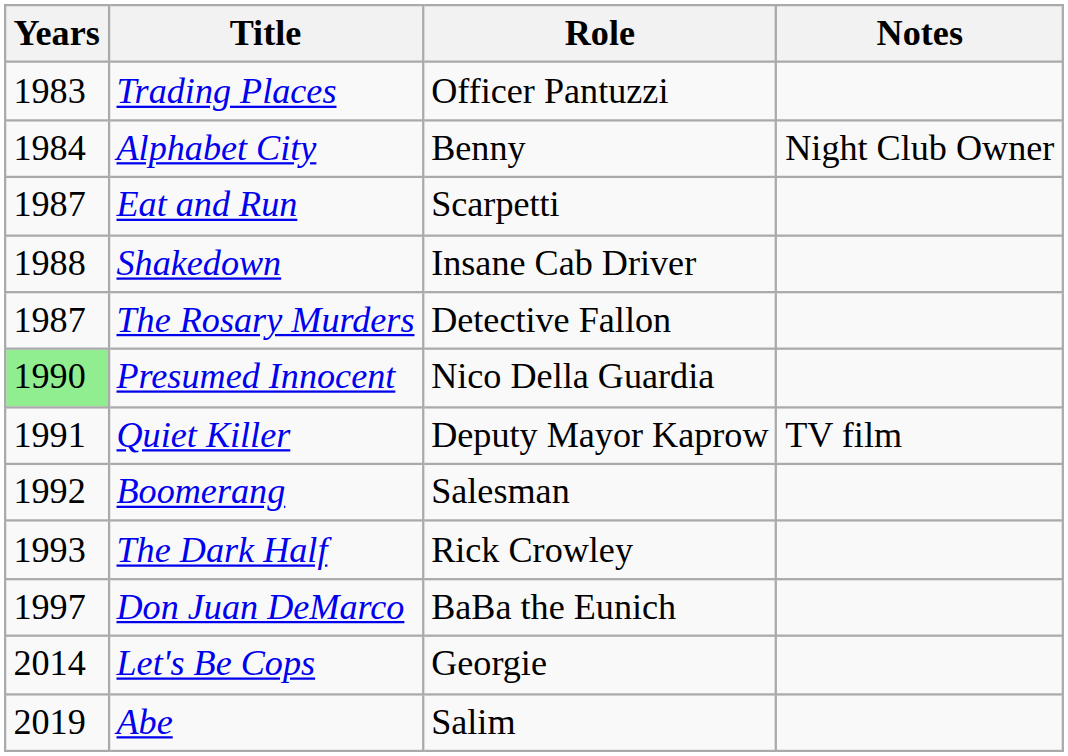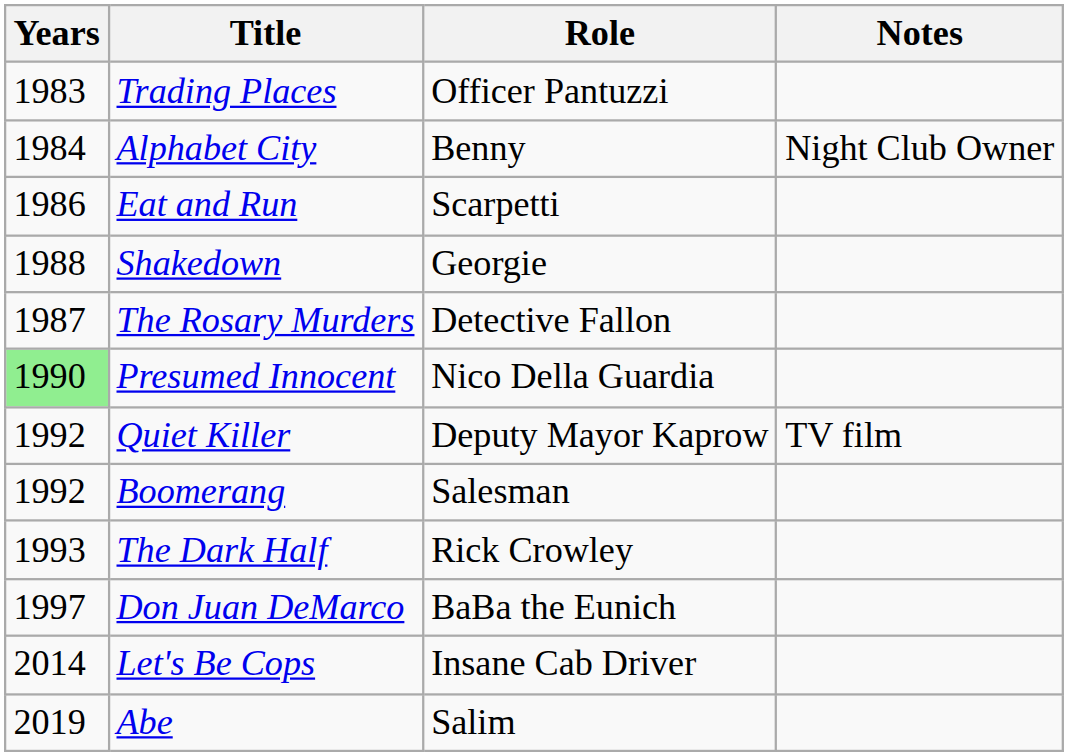 <table class="wikitable">
 <tr>
 <th>Years</th>
 <th>Title</th>
 <th>Role</th>
 <th>Notes</th>
 </tr>
 <tr>
 <td>1983</td>
 <td><em><a href='#'>Trading Places</a></em></td>
 <td>Officer Pantuzzi</td>
 <td></td>
 </tr>
 <tr>
 <td>1984</td>
 <td><em><a href='#'>Alphabet City</a></em></td>
 <td>Benny</td>
 <td>Night Club Owner</td>
 </tr>
 <tr>
-<td>1987</td>
+<td>1986</td>
 <td><em><a href='#'>Eat and Run</a></em></td>
 <td>Scarpetti</td>
 <td></td>
 </tr>
 <tr>
 <td>1988</td>
 <td><em><a href='#'>Shakedown</a></em></td>
-<td>Insane Cab Driver</td>
+<td>Georgie</td>
 <td></td>
 </tr>
 <tr>
 <td>1987</td>
 <td><em><a href='#'>The Rosary Murders</a></em></td>
 <td>Detective Fallon</td>
 <td></td>
 </tr>
 <tr>
 <td style="background: lightgreen;">1990</td>
 <td><em><a href='#'>Presumed Innocent</a></em></td>
 <td>Nico Della Guardia</td>
 <td></td>
 </tr>
 <tr>
-<td>1991</td>
+<td>1992</td>
 <td><em><a href='#'>Quiet Killer</a></em></td>
 <td>Deputy Mayor Kaprow</td>
 <td>TV film</td>
 </tr>
 <tr>
 <td>1992</td>
 <td><em><a href='#'>Boomerang</a></em></td>
 <td>Salesman</td>
 <td></td>
 </tr>
 <tr>
 <td>1993</td>
 <td><em><a href='#'>The Dark Half</a></em></td>
 <td>Rick Crowley</td>
 <td></td>
 </tr>
 <tr>
 <td>1997</td>
 <td><em><a href='#'>Don Juan DeMarco</a></em></td>
 <td>BaBa the Eunich</td>
 <td></td>
 </tr>
 <tr>
 <td>2014</td>
 <td><em><a href='#'>Let's Be Cops</a></em></td>
-<td>Georgie</td>
+<td>Insane Cab Driver</td>
 <td></td>
 </tr>
 <tr>
 <td>2019</td>
 <td><em><a href='#'>Abe</a></em></td>
 <td>Salim</td>
 <td></td>
 </tr>
 </table>
